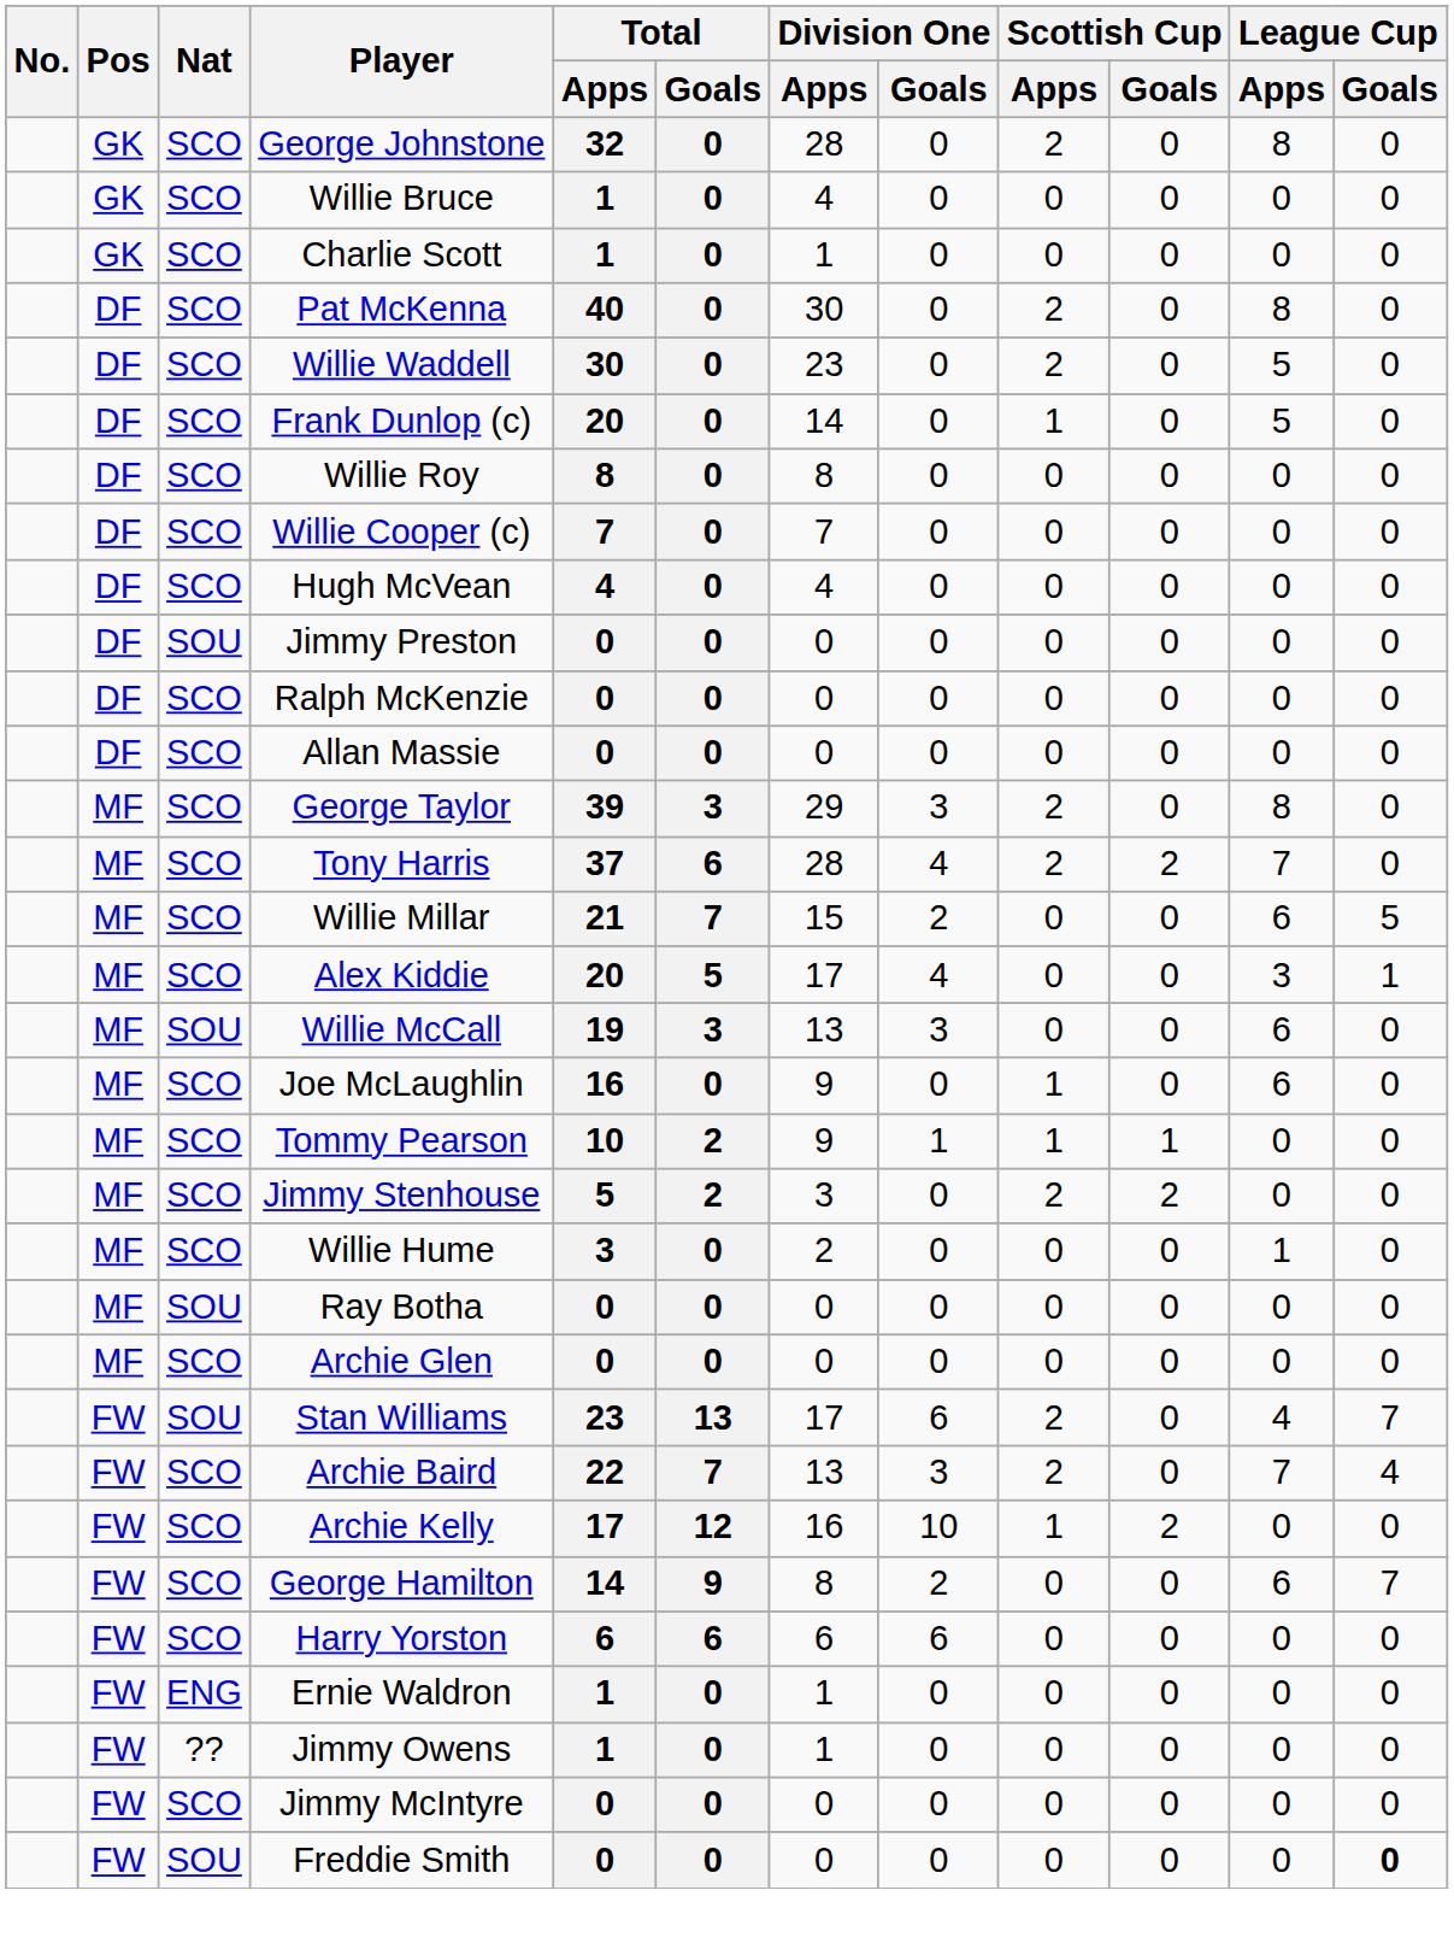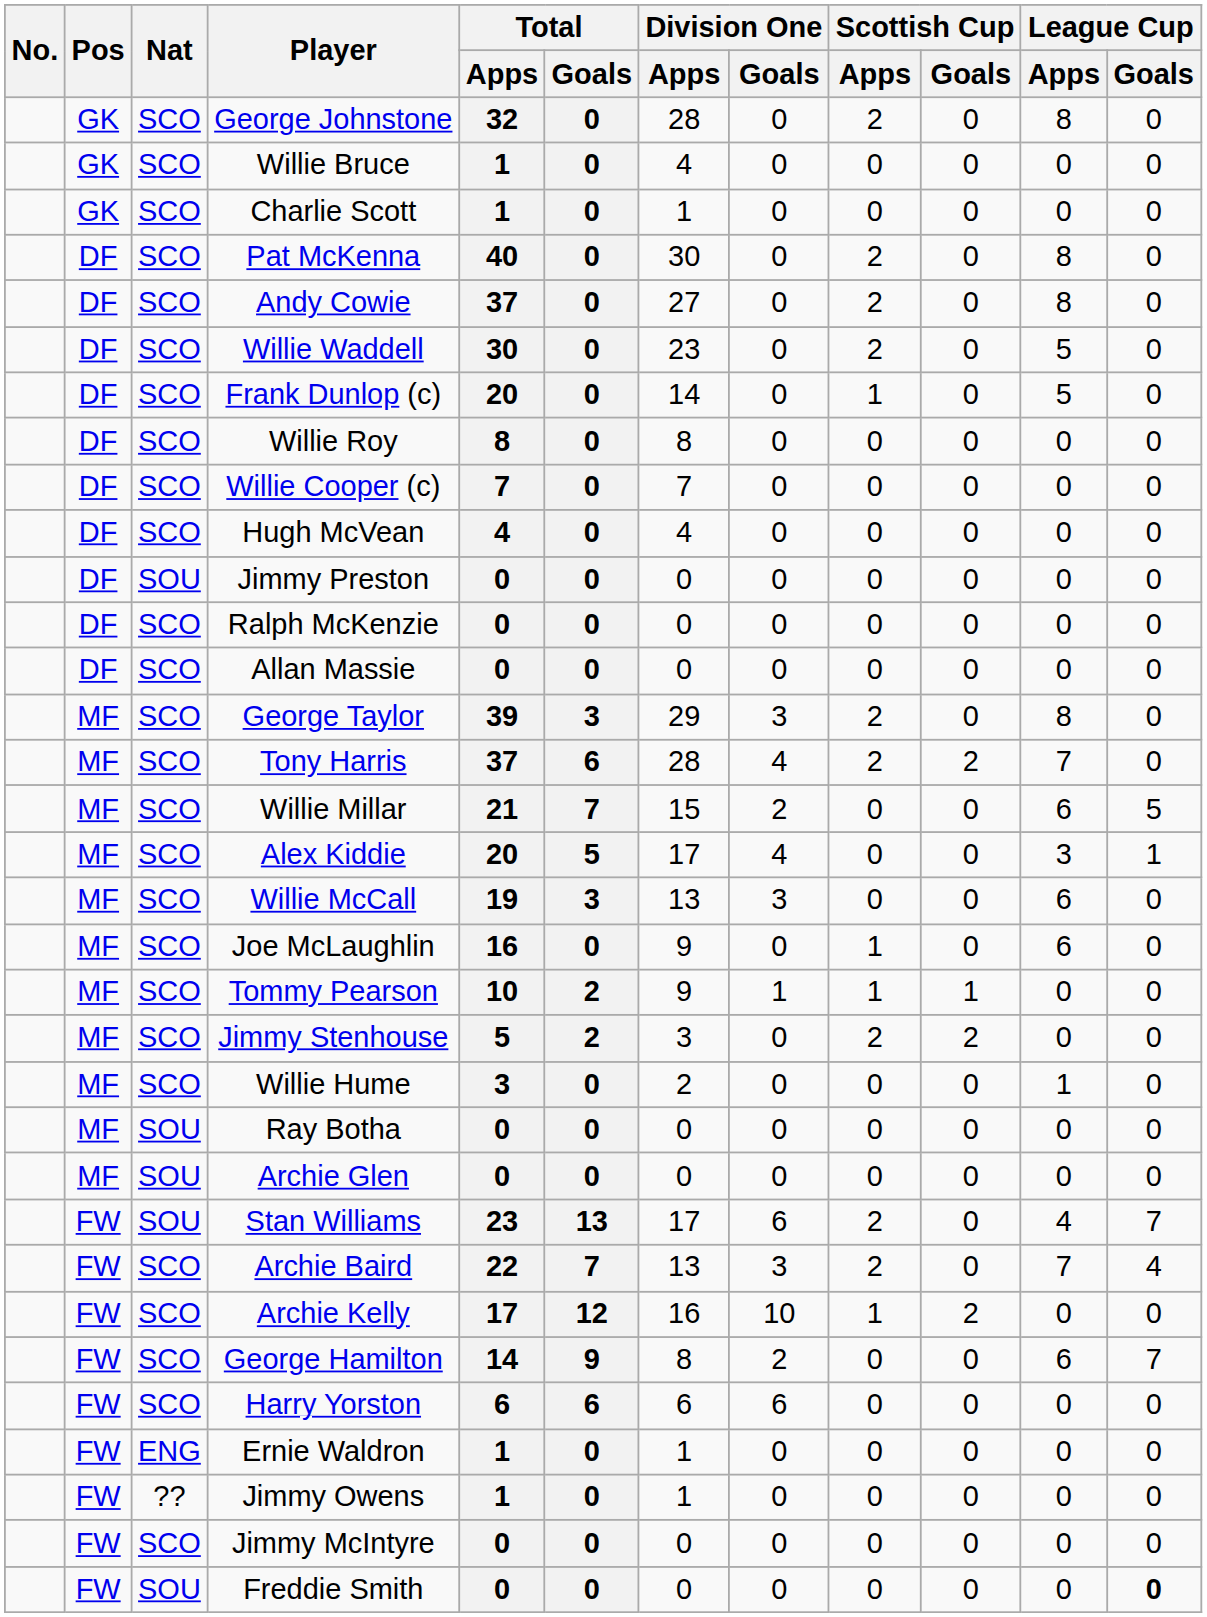 <table class="wikitable sortable" style="text-align: center;">
 <tr>
 <th rowspan="2"><abbr>No.</abbr></th>
 <th rowspan="2"><abbr>Pos</abbr></th>
 <th rowspan="2"><abbr>Nat</abbr></th>
 <th rowspan="2">Player</th>
 <th colspan="2">Total</th>
 <th colspan="2">Division One</th>
 <th colspan="2">Scottish Cup</th>
 <th colspan="2">League Cup</th>
 </tr>
 <tr>
 <th>Apps</th>
 <th>Goals</th>
 <th>Apps</th>
 <th>Goals</th>
 <th>Apps</th>
 <th>Goals</th>
 <th>Apps</th>
 <th>Goals</th>
 </tr>
 <tr>
 <td></td>
 <td><a href='#'>GK</a></td>
 <td> <a href='#'>SCO</a></td>
 <td><a href='#'>George Johnstone</a></td>
 <th>32</th>
 <th>0</th>
 <td>28</td>
 <td>0</td>
 <td>2</td>
 <td>0</td>
 <td>8</td>
 <td>0</td>
 </tr>
 <tr>
 <td></td>
 <td><a href='#'>GK</a></td>
 <td> <a href='#'>SCO</a></td>
 <td>Willie Bruce</td>
 <th>1</th>
 <th>0</th>
 <td>4</td>
 <td>0</td>
 <td>0</td>
 <td>0</td>
 <td>0</td>
 <td>0</td>
 </tr>
 <tr>
 <td></td>
 <td><a href='#'>GK</a></td>
 <td> <a href='#'>SCO</a></td>
 <td>Charlie Scott</td>
 <th>1</th>
 <th>0</th>
 <td>1</td>
 <td>0</td>
 <td>0</td>
 <td>0</td>
 <td>0</td>
 <td>0</td>
 </tr>
 <tr>
 <td></td>
 <td><a href='#'>DF</a></td>
 <td> <a href='#'>SCO</a></td>
 <td><a href='#'>Pat McKenna</a></td>
 <th>40</th>
 <th>0</th>
 <td>30</td>
+<td>0</td>
+<td>2</td>
+<td>0</td>
+<td>8</td>
+<td>0</td>
+</tr>
+<tr>
+<td></td>
+<td><a href='#'>DF</a></td>
+<td> <a href='#'>SCO</a></td>
+<td><a href='#'>Andy Cowie</a></td>
+<th>37</th>
+<th>0</th>
+<td>27</td>
 <td>0</td>
 <td>2</td>
 <td>0</td>
 <td>8</td>
 <td>0</td>
 </tr>
 <tr>
 <td></td>
 <td><a href='#'>DF</a></td>
 <td> <a href='#'>SCO</a></td>
 <td><a href='#'>Willie Waddell</a></td>
 <th>30</th>
 <th>0</th>
 <td>23</td>
 <td>0</td>
 <td>2</td>
 <td>0</td>
 <td>5</td>
 <td>0</td>
 </tr>
 <tr>
 <td></td>
 <td><a href='#'>DF</a></td>
 <td> <a href='#'>SCO</a></td>
 <td><a href='#'>Frank Dunlop</a> (c)</td>
 <th>20</th>
 <th>0</th>
 <td>14</td>
 <td>0</td>
 <td>1</td>
 <td>0</td>
 <td>5</td>
 <td>0</td>
 </tr>
 <tr>
 <td></td>
 <td><a href='#'>DF</a></td>
 <td> <a href='#'>SCO</a></td>
 <td>Willie Roy</td>
 <th>8</th>
 <th>0</th>
 <td>8</td>
 <td>0</td>
 <td>0</td>
 <td>0</td>
 <td>0</td>
 <td>0</td>
 </tr>
 <tr>
 <td></td>
 <td><a href='#'>DF</a></td>
 <td> <a href='#'>SCO</a></td>
 <td><a href='#'>Willie Cooper</a> (c)</td>
 <th>7</th>
 <th>0</th>
 <td>7</td>
 <td>0</td>
 <td>0</td>
 <td>0</td>
 <td>0</td>
 <td>0</td>
 </tr>
 <tr>
 <td></td>
 <td><a href='#'>DF</a></td>
 <td> <a href='#'>SCO</a></td>
 <td>Hugh McVean</td>
 <th>4</th>
 <th>0</th>
 <td>4</td>
 <td>0</td>
 <td>0</td>
 <td>0</td>
 <td>0</td>
 <td>0</td>
 </tr>
 <tr>
 <td></td>
 <td><a href='#'>DF</a></td>
 <td> <a href='#'>SOU</a></td>
 <td>Jimmy Preston</td>
 <th>0</th>
 <th>0</th>
 <td>0</td>
 <td>0</td>
 <td>0</td>
 <td>0</td>
 <td>0</td>
 <td>0</td>
 </tr>
 <tr>
 <td></td>
 <td><a href='#'>DF</a></td>
 <td> <a href='#'>SCO</a></td>
 <td>Ralph McKenzie</td>
 <th>0</th>
 <th>0</th>
 <td>0</td>
 <td>0</td>
 <td>0</td>
 <td>0</td>
 <td>0</td>
 <td>0</td>
 </tr>
 <tr>
 <td></td>
 <td><a href='#'>DF</a></td>
 <td> <a href='#'>SCO</a></td>
 <td>Allan Massie</td>
 <th>0</th>
 <th>0</th>
 <td>0</td>
 <td>0</td>
 <td>0</td>
 <td>0</td>
 <td>0</td>
 <td>0</td>
 </tr>
 <tr>
 <td></td>
 <td><a href='#'>MF</a></td>
 <td> <a href='#'>SCO</a></td>
 <td><a href='#'>George Taylor</a></td>
 <th>39</th>
 <th>3</th>
 <td>29</td>
 <td>3</td>
 <td>2</td>
 <td>0</td>
 <td>8</td>
 <td>0</td>
 </tr>
 <tr>
 <td></td>
 <td><a href='#'>MF</a></td>
 <td> <a href='#'>SCO</a></td>
 <td><a href='#'>Tony Harris</a></td>
 <th>37</th>
 <th>6</th>
 <td>28</td>
 <td>4</td>
 <td>2</td>
 <td>2</td>
 <td>7</td>
 <td>0</td>
 </tr>
 <tr>
 <td></td>
 <td><a href='#'>MF</a></td>
 <td> <a href='#'>SCO</a></td>
 <td>Willie Millar</td>
 <th>21</th>
 <th>7</th>
 <td>15</td>
 <td>2</td>
 <td>0</td>
 <td>0</td>
 <td>6</td>
 <td>5</td>
 </tr>
 <tr>
 <td></td>
 <td><a href='#'>MF</a></td>
 <td> <a href='#'>SCO</a></td>
 <td><a href='#'>Alex Kiddie</a></td>
 <th>20</th>
 <th>5</th>
 <td>17</td>
 <td>4</td>
 <td>0</td>
 <td>0</td>
 <td>3</td>
 <td>1</td>
 </tr>
 <tr>
 <td></td>
 <td><a href='#'>MF</a></td>
-<td> <a href='#'>SOU</a></td>
+<td> <a href='#'>SCO</a></td>
 <td><a href='#'>Willie McCall</a></td>
 <th>19</th>
 <th>3</th>
 <td>13</td>
 <td>3</td>
 <td>0</td>
 <td>0</td>
 <td>6</td>
 <td>0</td>
 </tr>
 <tr>
 <td></td>
 <td><a href='#'>MF</a></td>
 <td> <a href='#'>SCO</a></td>
 <td>Joe McLaughlin</td>
 <th>16</th>
 <th>0</th>
 <td>9</td>
 <td>0</td>
 <td>1</td>
 <td>0</td>
 <td>6</td>
 <td>0</td>
 </tr>
 <tr>
 <td></td>
 <td><a href='#'>MF</a></td>
 <td> <a href='#'>SCO</a></td>
 <td><a href='#'>Tommy Pearson</a></td>
 <th>10</th>
 <th>2</th>
 <td>9</td>
 <td>1</td>
 <td>1</td>
 <td>1</td>
 <td>0</td>
 <td>0</td>
 </tr>
 <tr>
 <td></td>
 <td><a href='#'>MF</a></td>
 <td> <a href='#'>SCO</a></td>
 <td><a href='#'>Jimmy Stenhouse</a></td>
 <th>5</th>
 <th>2</th>
 <td>3</td>
 <td>0</td>
 <td>2</td>
 <td>2</td>
 <td>0</td>
 <td>0</td>
 </tr>
 <tr>
 <td></td>
 <td><a href='#'>MF</a></td>
 <td> <a href='#'>SCO</a></td>
 <td>Willie Hume</td>
 <th>3</th>
 <th>0</th>
 <td>2</td>
 <td>0</td>
 <td>0</td>
 <td>0</td>
 <td>1</td>
 <td>0</td>
 </tr>
 <tr>
 <td></td>
 <td><a href='#'>MF</a></td>
 <td> <a href='#'>SOU</a></td>
 <td>Ray Botha</td>
 <th>0</th>
 <th>0</th>
 <td>0</td>
 <td>0</td>
 <td>0</td>
 <td>0</td>
 <td>0</td>
 <td>0</td>
 </tr>
 <tr>
 <td></td>
 <td><a href='#'>MF</a></td>
-<td> <a href='#'>SCO</a></td>
+<td> <a href='#'>SOU</a></td>
 <td><a href='#'>Archie Glen</a></td>
 <th>0</th>
 <th>0</th>
 <td>0</td>
 <td>0</td>
 <td>0</td>
 <td>0</td>
 <td>0</td>
 <td>0</td>
 </tr>
 <tr>
 <td></td>
 <td><a href='#'>FW</a></td>
 <td> <a href='#'>SOU</a></td>
 <td><a href='#'>Stan Williams</a></td>
 <th>23</th>
 <th>13</th>
 <td>17</td>
 <td>6</td>
 <td>2</td>
 <td>0</td>
 <td>4</td>
 <td>7</td>
 </tr>
 <tr>
 <td></td>
 <td><a href='#'>FW</a></td>
 <td> <a href='#'>SCO</a></td>
 <td><a href='#'>Archie Baird</a></td>
 <th>22</th>
 <th>7</th>
 <td>13</td>
 <td>3</td>
 <td>2</td>
 <td>0</td>
 <td>7</td>
 <td>4</td>
 </tr>
 <tr>
 <td></td>
 <td><a href='#'>FW</a></td>
 <td> <a href='#'>SCO</a></td>
 <td><a href='#'>Archie Kelly</a></td>
 <th>17</th>
 <th>12</th>
 <td>16</td>
 <td>10</td>
 <td>1</td>
 <td>2</td>
 <td>0</td>
 <td>0</td>
 </tr>
 <tr>
 <td></td>
 <td><a href='#'>FW</a></td>
 <td> <a href='#'>SCO</a></td>
 <td><a href='#'>George Hamilton</a></td>
 <th>14</th>
 <th>9</th>
 <td>8</td>
 <td>2</td>
 <td>0</td>
 <td>0</td>
 <td>6</td>
 <td>7</td>
 </tr>
 <tr>
 <td></td>
 <td><a href='#'>FW</a></td>
 <td> <a href='#'>SCO</a></td>
 <td><a href='#'>Harry Yorston</a></td>
 <th>6</th>
 <th>6</th>
 <td>6</td>
 <td>6</td>
 <td>0</td>
 <td>0</td>
 <td>0</td>
 <td>0</td>
 </tr>
 <tr>
 <td></td>
 <td><a href='#'>FW</a></td>
 <td> <a href='#'>ENG</a></td>
 <td>Ernie Waldron</td>
 <th>1</th>
 <th>0</th>
 <td>1</td>
 <td>0</td>
 <td>0</td>
 <td>0</td>
 <td>0</td>
 <td>0</td>
 </tr>
 <tr>
 <td></td>
 <td><a href='#'>FW</a></td>
 <td>??</td>
 <td>Jimmy Owens</td>
 <th>1</th>
 <th>0</th>
 <td>1</td>
 <td>0</td>
 <td>0</td>
 <td>0</td>
 <td>0</td>
 <td>0</td>
 </tr>
 <tr>
 <td></td>
 <td><a href='#'>FW</a></td>
 <td> <a href='#'>SCO</a></td>
 <td>Jimmy McIntyre</td>
 <th>0</th>
 <th>0</th>
 <td>0</td>
 <td>0</td>
 <td>0</td>
 <td>0</td>
 <td>0</td>
 <td>0</td>
 </tr>
 <tr>
 <td></td>
 <td><a href='#'>FW</a></td>
 <td> <a href='#'>SOU</a></td>
 <td>Freddie Smith</td>
 <th>0</th>
 <th>0</th>
 <td>0</td>
 <td>0</td>
 <td>0</td>
 <td>0</td>
 <td>0</td>
 <td><strong>0</strong></td>
 </tr>
 </table>
